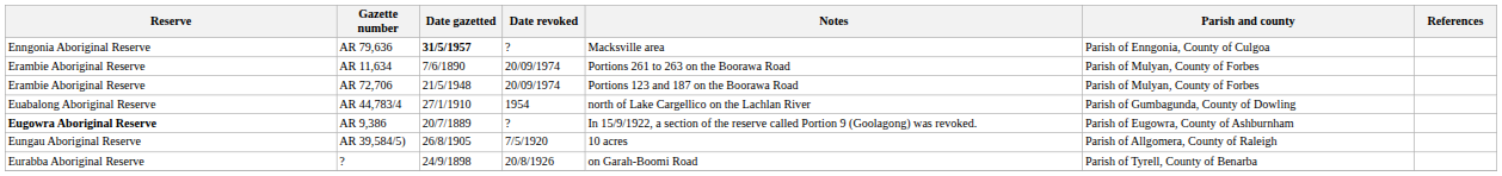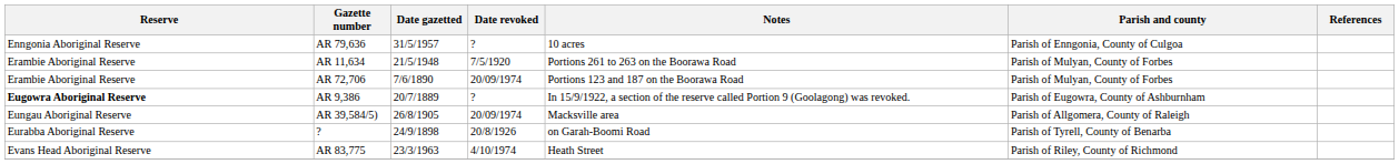 <table class="wikitable" style="width:100%; background:#fff;">
 <tr>
 <th scope="col" style="width:20%;">Reserve</th>
 <th scope="col" style="width:5%;">Gazette number</th>
 <th scope="col" style="width:5%;">Date gazetted</th>
 <th scope="col" style="width:5%;">Date revoked</th>
 <th scope="col" class="unsortable" style="width: 30%">Notes</th>
 <th scope="col" class="unsortable" style="width: 20%">Parish and county</th>
 <th scope="col" class="unsortable" style="width: 5%">References</th>
 </tr>
 <tr>
 <td>Enngonia Aboriginal Reserve</td>
 <td>AR 79,636</td>
-<td><strong>31/5/1957</strong></td>
+<td>31/5/1957</td>
 <td>?</td>
-<td>Macksville area</td>
+<td>10 acres</td>
 <td>Parish of Enngonia, County of Culgoa</td>
 <td></td>
 </tr>
 <tr>
 <td>Erambie Aboriginal Reserve</td>
 <td>AR 11,634</td>
-<td>7/6/1890</td>
-<td>20/09/1974</td>
+<td>21/5/1948</td>
+<td>7/5/1920</td>
 <td>Portions 261 to 263 on the Boorawa Road</td>
 <td>Parish of Mulyan, County of Forbes</td>
 <td></td>
 </tr>
 <tr>
 <td>Erambie Aboriginal Reserve</td>
 <td>AR 72,706</td>
-<td>21/5/1948</td>
+<td>7/6/1890</td>
 <td>20/09/1974</td>
 <td>Portions 123 and 187 on the Boorawa Road</td>
 <td>Parish of Mulyan, County of Forbes</td>
-<td></td>
-</tr>
-<tr>
-<td>Euabalong Aboriginal Reserve</td>
-<td>AR 44,783/4</td>
-<td>27/1/1910</td>
-<td>1954</td>
-<td>north of Lake Cargellico on the Lachlan River</td>
-<td>Parish of Gumbagunda, County of Dowling</td>
 <td></td>
 </tr>
 <tr>
 <td><strong>Eugowra Aboriginal Reserve</strong></td>
 <td>AR 9,386</td>
 <td>20/7/1889</td>
 <td>?</td>
 <td>In 15/9/1922, a section of the reserve called Portion 9 (Goolagong) was revoked.</td>
 <td>Parish of Eugowra, County of Ashburnham</td>
 <td></td>
 </tr>
 <tr>
 <td>Eungau Aboriginal Reserve</td>
 <td>AR 39,584/5)</td>
 <td>26/8/1905</td>
-<td>7/5/1920</td>
-<td>10 acres</td>
+<td>20/09/1974</td>
+<td>Macksville area</td>
 <td>Parish of Allgomera, County of Raleigh</td>
 <td></td>
 </tr>
 <tr>
 <td>Eurabba Aboriginal Reserve</td>
 <td>?</td>
 <td>24/9/1898</td>
 <td>20/8/1926</td>
 <td>on Garah-Boomi Road</td>
 <td>Parish of Tyrell, County of Benarba</td>
 <td></td>
 </tr>
 <tr>
+<td>Evans Head Aboriginal Reserve</td>
+<td>AR 83,775</td>
+<td>23/3/1963</td>
+<td>4/10/1974</td>
+<td>Heath Street</td>
+<td>Parish of Riley, County of Richmond</td>
+<td></td>
+</tr>
+<tr>
 </tr>
 </table>
